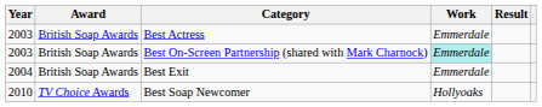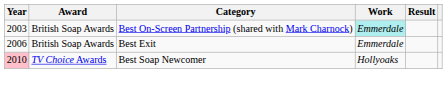 <table class="wikitable sortable">
 <tr>
 <th>Year</th>
 <th>Award</th>
 <th>Category</th>
 <th>Work</th>
 <th>Result</th>
 <th scope=col class=unsortable></th>
 </tr>
 <tr>
 <td>2003</td>
-<td><a href='#'>British Soap Awards</a></td>
-<td><a href='#'>Best Actress</a></td>
-<td><em>Emmerdale</em></td>
-<td></td>
-<td align="center"></td>
-</tr>
-<tr>
-<td>2003</td>
 <td>British Soap Awards</td>
 <td><a href='#'>Best On-Screen Partnership</a> (shared with <a href='#'>Mark Charnock</a>)</td>
 <td style="background: paleturquoise;"><em>Emmerdale</em></td>
 <td></td>
 <td align="center"></td>
 </tr>
 <tr>
-<td>2004</td>
+<td>2006</td>
 <td>British Soap Awards</td>
 <td>Best Exit</td>
 <td><em>Emmerdale</em></td>
 <td></td>
 <td align="center"></td>
 </tr>
 <tr>
-<td>2010</td>
+<td style="background: pink;">2010</td>
 <td><a href='#'><em>TV Choice</em> Awards</a></td>
 <td>Best Soap Newcomer</td>
 <td><em>Hollyoaks</em></td>
 <td></td>
 <td align="center"></td>
 </tr>
 </table>
